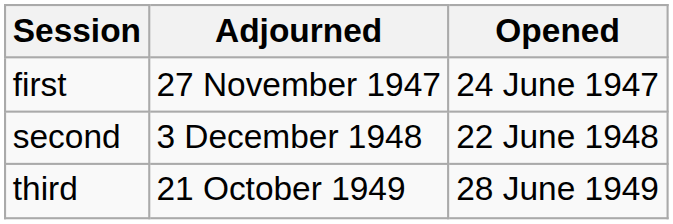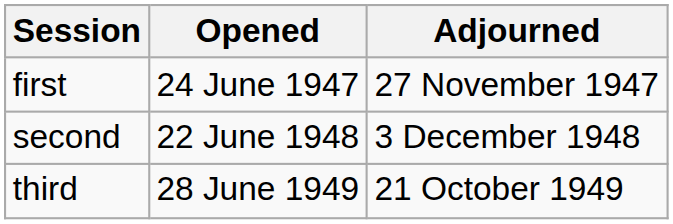 <table class="wikitable">
 <tr>
 <th>Session</th>
+<th>Opened</th>
 <th>Adjourned</th>
-<th>Opened</th>
 </tr>
 <tr>
 <td>first</td>
+<td>24 June 1947</td>
 <td>27 November 1947</td>
-<td>24 June 1947</td>
 </tr>
 <tr>
 <td>second</td>
+<td>22 June 1948</td>
 <td>3 December 1948</td>
-<td>22 June 1948</td>
 </tr>
 <tr>
 <td>third</td>
+<td>28 June 1949</td>
 <td>21 October 1949</td>
-<td>28 June 1949</td>
 </tr>
 </table>
